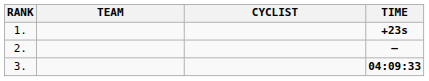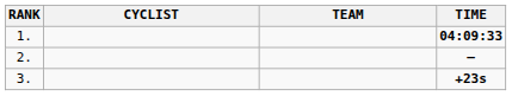 <table class="wikitable" style="font-size:95%;">
 <tr>
 <th>RANK</th>
+<th align="left" style="width: 16em">CYCLIST</th>
 <th align="left" style="width: 13em">TEAM</th>
-<th align="left" style="width: 16em">CYCLIST</th>
 <th>TIME</th>
 </tr>
 <tr>
 <td align="center">1.</td>
 <td></td>
 <td></td>
-<td align="center"><strong>+23s</strong></td>
+<td align="center"><strong>04:09:33</strong></td>
 </tr>
 <tr>
 <td align="center">2.</td>
 <td></td>
 <td></td>
 <td align="center"><strong>—</strong></td>
 </tr>
 <tr>
 <td align="center">3.</td>
 <td></td>
 <td></td>
-<td align="center"><strong>04:09:33</strong></td>
+<td align="center"><strong>+23s</strong></td>
 </tr>
 </table>
